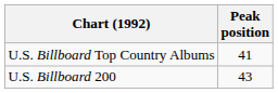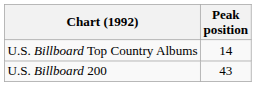 <table class="wikitable">
 <tr>
 <th>Chart (1992)</th>
 <th>Peak<br>position</th>
 </tr>
 <tr>
 <td>U.S. <em>Billboard</em> Top Country Albums</td>
-<td align="center">41</td>
+<td align="center">14</td>
 </tr>
 <tr>
 <td>U.S. <em>Billboard</em> 200</td>
 <td align="center">43</td>
 </tr>
 </table>
